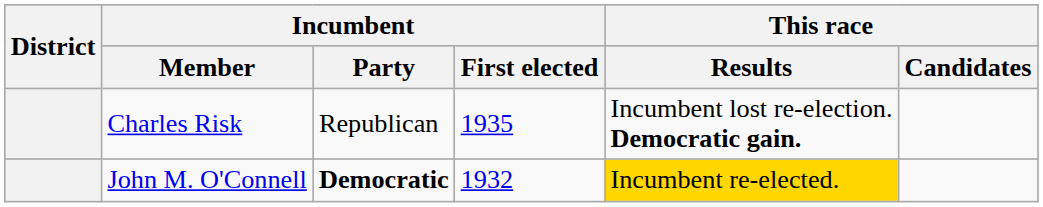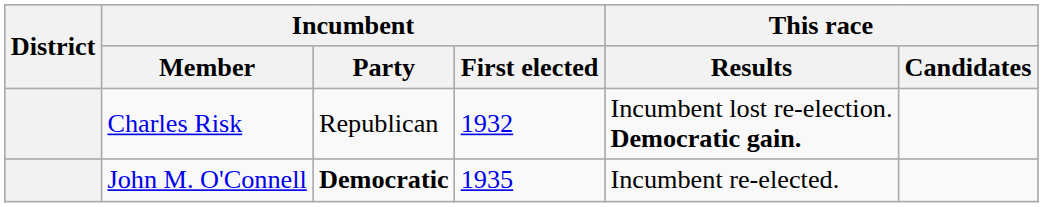 <table class=wikitable>
 <tr>
 <th rowspan=2>District</th>
 <th colspan=3>Incumbent</th>
 <th colspan=2>This race</th>
 </tr>
 <tr>
 <th>Member</th>
 <th>Party</th>
 <th>First elected</th>
 <th>Results</th>
 <th>Candidates</th>
 </tr>
 <tr>
 <th></th>
 <td><a href='#'>Charles Risk</a></td>
 <td>Republican</td>
-<td><a href='#'>1935 </a></td>
+<td><a href='#'>1932 </a></td>
 <td>Incumbent lost re-election.<br><strong>Democratic gain.</strong></td>
 <td nowrap></td>
 </tr>
 <tr>
 <th></th>
 <td><a href='#'>John M. O'Connell</a></td>
 <td><strong>Democratic</strong></td>
-<td><a href='#'>1932</a></td>
-<td style="background: gold;">Incumbent re-elected.</td>
+<td><a href='#'>1935</a></td>
+<td>Incumbent re-elected.</td>
 <td nowrap></td>
 </tr>
 </table>
